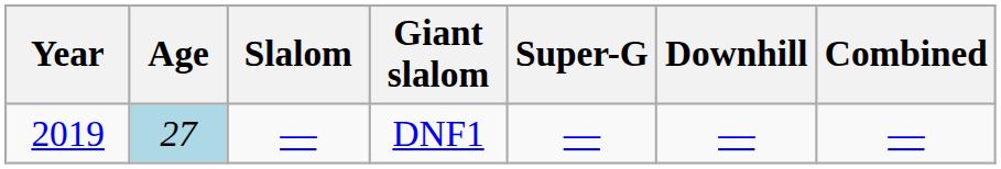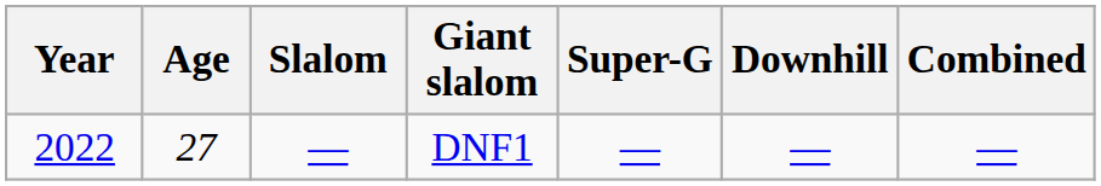 <table class=wikitable style="text-align:center">
 <tr>
 <th>  Year  </th>
 <th> Age </th>
 <th> Slalom </th>
 <th> Giant <br> slalom </th>
 <th>Super-G</th>
 <th>Downhill</th>
 <th>Combined</th>
 </tr>
 <tr>
-<td><a href='#'>2019</a></td>
-<td style="background: lightblue;"><em>27</em></td>
+<td><a href='#'>2022</a></td>
+<td><em>27</em></td>
 <td><a href='#'>—</a></td>
 <td><a href='#'>DNF1</a></td>
 <td><a href='#'>—</a></td>
 <td><a href='#'>—</a></td>
 <td><a href='#'>—</a></td>
 </tr>
 </table>
